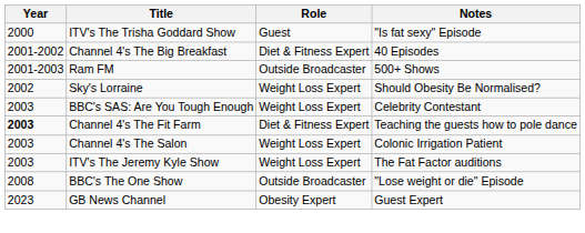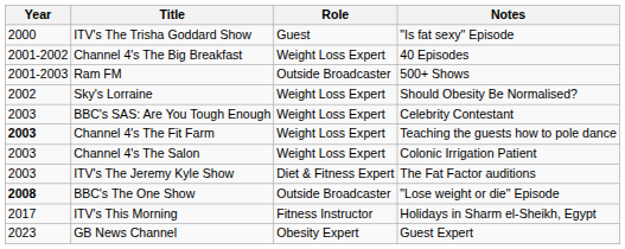 <table class="wikitable sortable">
 <tr>
 <th>Year</th>
 <th>Title</th>
 <th>Role</th>
 <th>Notes</th>
 </tr>
 <tr>
 <td>2000</td>
 <td>ITV's The Trisha Goddard Show</td>
 <td>Guest</td>
 <td>"Is fat sexy" Episode</td>
 </tr>
 <tr>
 <td>2001-2002</td>
 <td>Channel 4's The Big Breakfast</td>
-<td>Diet & Fitness Expert</td>
+<td>Weight Loss Expert</td>
 <td>40 Episodes</td>
 </tr>
 <tr>
 <td>2001-2003</td>
 <td>Ram FM</td>
 <td>Outside Broadcaster</td>
 <td>500+ Shows</td>
 </tr>
 <tr>
 <td>2002</td>
 <td>Sky's Lorraine</td>
 <td>Weight Loss Expert</td>
 <td>Should Obesity Be Normalised?</td>
 </tr>
 <tr>
 <td>2003</td>
 <td>BBC's SAS: Are You Tough Enough</td>
 <td>Weight Loss Expert</td>
 <td>Celebrity Contestant</td>
 </tr>
 <tr>
 <td><strong>2003</strong></td>
 <td>Channel 4's The Fit Farm</td>
-<td>Diet & Fitness Expert</td>
+<td>Weight Loss Expert</td>
 <td>Teaching the guests how to pole dance</td>
 </tr>
 <tr>
 <td>2003</td>
 <td>Channel 4's The Salon</td>
 <td>Weight Loss Expert</td>
 <td>Colonic Irrigation Patient</td>
 </tr>
 <tr>
 <td>2003</td>
 <td>ITV's The Jeremy Kyle Show</td>
-<td>Weight Loss Expert</td>
+<td>Diet & Fitness Expert</td>
 <td>The Fat Factor auditions</td>
 </tr>
 <tr>
-<td>2008</td>
+<td><strong>2008</strong></td>
 <td>BBC's The One Show</td>
 <td>Outside Broadcaster</td>
 <td>"Lose weight or die" Episode</td>
+</tr>
+<tr>
+<td>2017</td>
+<td>ITV's This Morning</td>
+<td>Fitness Instructor</td>
+<td>Holidays in Sharm el-Sheikh, Egypt</td>
 </tr>
 <tr>
 <td>2023</td>
 <td>GB News Channel</td>
 <td>Obesity Expert</td>
 <td>Guest Expert</td>
 </tr>
 </table>
